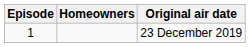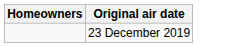 <table class="wikitable" style="text-align:center;">
 <tr>
-<th>Episode</th>
 <th>Homeowners</th>
 <th>Original air date</th>
 </tr>
 <tr>
-<td>1</td>
 <td></td>
 <td>23 December 2019</td>
 </tr>
 </table>
